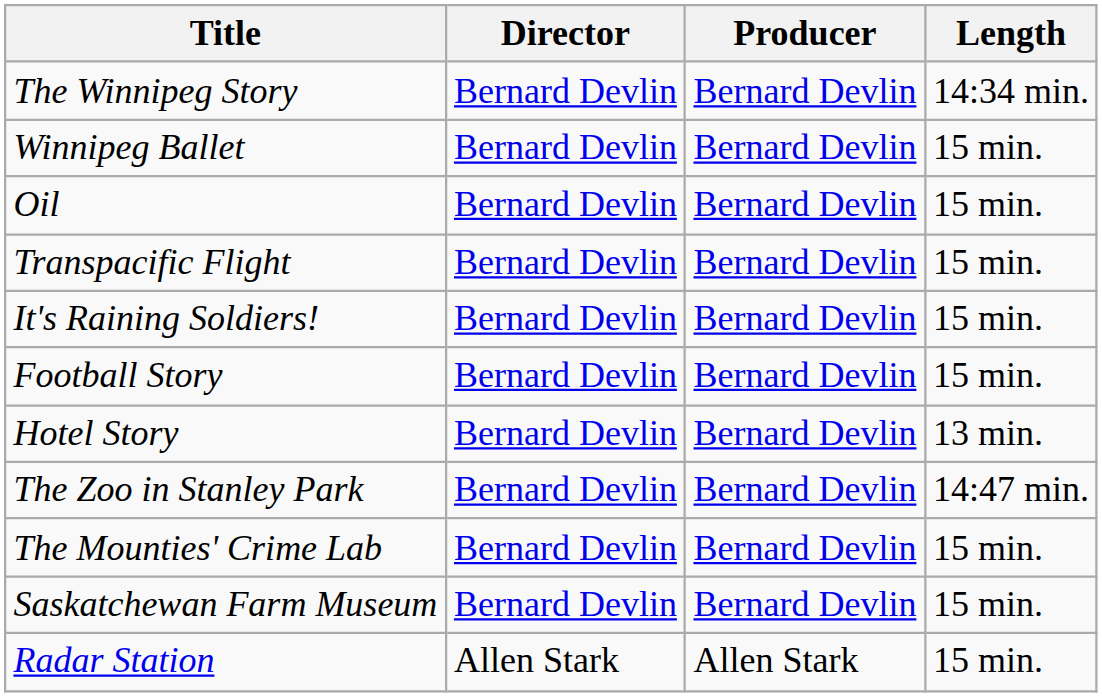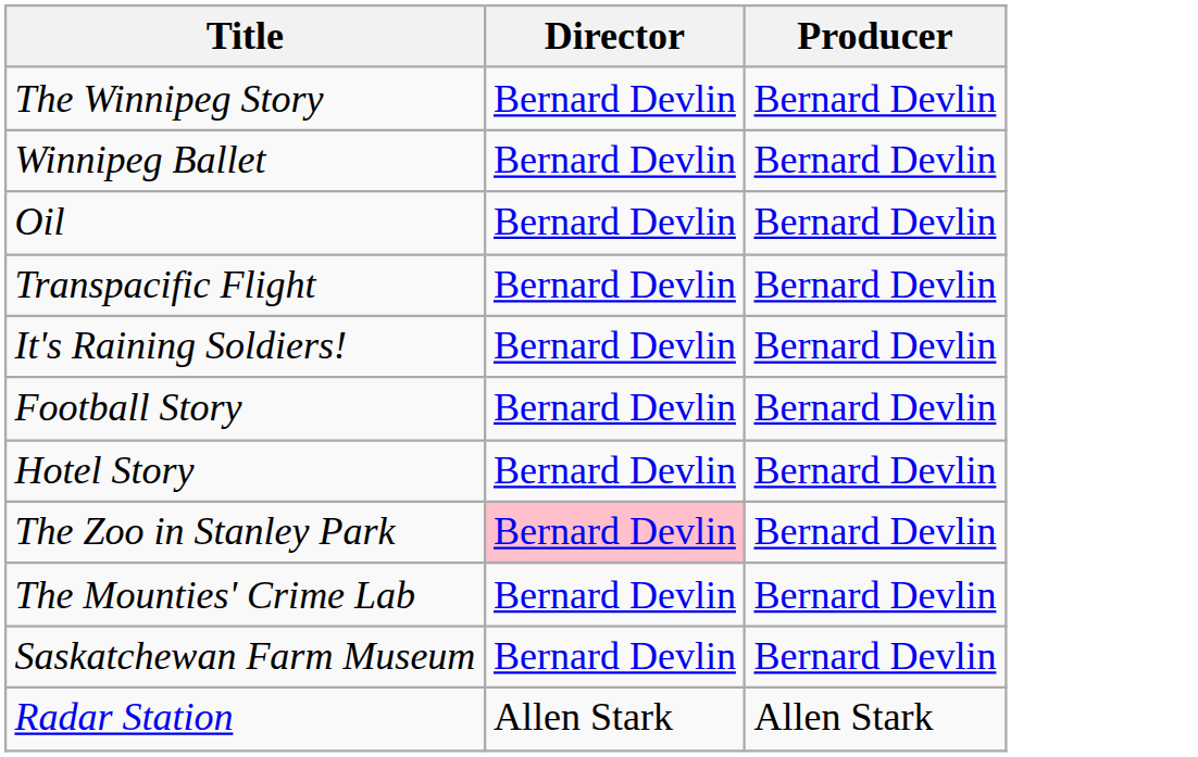 <table class=wikitable>
 <tr>
 <th>Title</th>
 <th>Director</th>
 <th>Producer</th>
-<th>Length</th>
 </tr>
 <tr>
 <td><em>The Winnipeg Story</em></td>
 <td><a href='#'>Bernard Devlin</a></td>
 <td><a href='#'>Bernard Devlin</a></td>
-<td>14:34 min.</td>
 </tr>
 <tr>
 <td><em>Winnipeg Ballet</em></td>
 <td><a href='#'>Bernard Devlin</a></td>
 <td><a href='#'>Bernard Devlin</a></td>
-<td>15 min.</td>
 </tr>
 <tr>
 <td><em>Oil</em></td>
 <td><a href='#'>Bernard Devlin</a></td>
 <td><a href='#'>Bernard Devlin</a></td>
-<td>15 min.</td>
 </tr>
 <tr>
 <td><em>Transpacific Flight</em></td>
 <td><a href='#'>Bernard Devlin</a></td>
 <td><a href='#'>Bernard Devlin</a></td>
-<td>15 min.</td>
 </tr>
 <tr>
 <td><em>It's Raining Soldiers!</em></td>
 <td><a href='#'>Bernard Devlin</a></td>
 <td><a href='#'>Bernard Devlin</a></td>
-<td>15 min.</td>
 </tr>
 <tr>
 <td><em>Football Story</em></td>
 <td><a href='#'>Bernard Devlin</a></td>
 <td><a href='#'>Bernard Devlin</a></td>
-<td>15 min.</td>
 </tr>
 <tr>
 <td><em>Hotel Story</em></td>
 <td><a href='#'>Bernard Devlin</a></td>
 <td><a href='#'>Bernard Devlin</a></td>
-<td>13 min.</td>
 </tr>
 <tr>
 <td><em>The Zoo in Stanley Park</em></td>
+<td style="background: pink;"><a href='#'>Bernard Devlin</a></td>
 <td><a href='#'>Bernard Devlin</a></td>
-<td><a href='#'>Bernard Devlin</a></td>
-<td>14:47 min.</td>
 </tr>
 <tr>
 <td><em>The Mounties' Crime Lab</em></td>
 <td><a href='#'>Bernard Devlin</a></td>
 <td><a href='#'>Bernard Devlin</a></td>
-<td>15 min.</td>
 </tr>
 <tr>
 <td><em>Saskatchewan Farm Museum</em></td>
 <td><a href='#'>Bernard Devlin</a></td>
 <td><a href='#'>Bernard Devlin</a></td>
-<td>15 min.</td>
 </tr>
 <tr>
 <td><em><a href='#'>Radar Station</a></em></td>
 <td>Allen Stark</td>
 <td>Allen Stark</td>
-<td>15 min.</td>
 </tr>
 </table>
